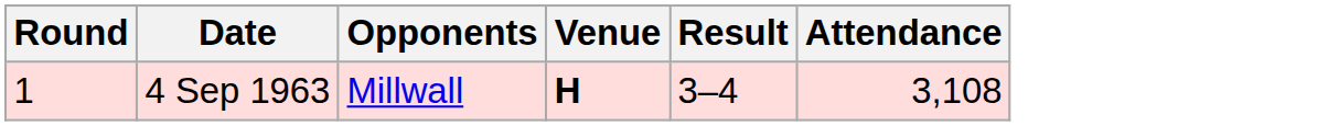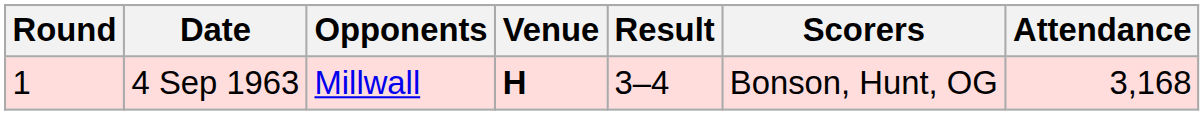 <table class="wikitable">
 <tr>
 <th>Round</th>
 <th>Date</th>
 <th>Opponents</th>
 <th>Venue</th>
 <th>Result</th>
+<th>Scorers</th>
 <th>Attendance</th>
 </tr>
 <tr bgcolor="#ffdddd">
 <td>1</td>
 <td>4 Sep 1963</td>
 <td><a href='#'>Millwall</a></td>
 <td><strong>H</strong></td>
 <td>3–4</td>
-<td align="right">3,108</td>
+<td>Bonson, Hunt, OG</td>
+<td align="right">3,168</td>
 </tr>
 </table>
